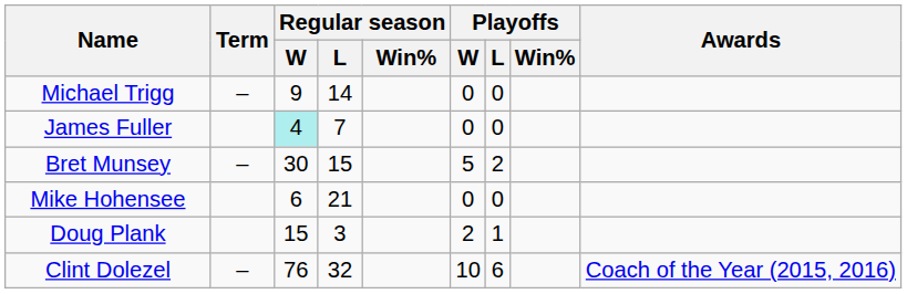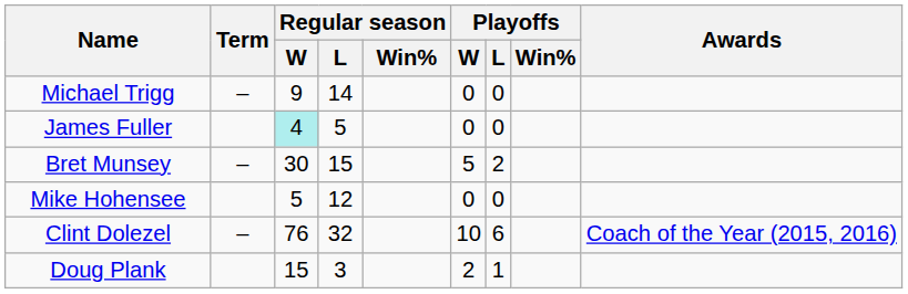 <table class="wikitable">
 <tr>
 <th rowspan="2" style="width:140px;">Name</th>
 <th rowspan="2">Term</th>
 <th colspan="3">Regular season</th>
 <th colspan="3">Playoffs</th>
 <th rowspan="2">Awards</th>
 </tr>
 <tr>
 <th>W</th>
 <th>L</th>
 <th>Win%</th>
 <th>W</th>
 <th>L</th>
 <th>Win%</th>
 </tr>
 <tr>
 <td style="text-align:center;"><a href='#'>Michael Trigg</a></td>
 <td style="text-align:center;">–</td>
 <td style="text-align:center;">9</td>
 <td style="text-align:center;">14</td>
 <td style="text-align:center;"></td>
 <td style="text-align:center;">0</td>
 <td style="text-align:center;">0</td>
 <td style="text-align:center;"></td>
 <td style="text-align:center;"></td>
 </tr>
 <tr>
 <td style="text-align:center;"><a href='#'>James Fuller</a></td>
 <td style="text-align:center;"></td>
 <td style="background: paleturquoise; text-align:center;">4</td>
-<td style="text-align:center;">7</td>
+<td style="text-align:center;">5</td>
 <td style="text-align:center;"></td>
 <td style="text-align:center;">0</td>
 <td style="text-align:center;">0</td>
 <td style="text-align:center;"></td>
 <td style="text-align:center;"></td>
 </tr>
 <tr>
 <td style="text-align:center;"><a href='#'>Bret Munsey</a></td>
 <td style="text-align:center;">–</td>
 <td style="text-align:center;">30</td>
 <td style="text-align:center;">15</td>
 <td style="text-align:center;"></td>
 <td style="text-align:center;">5</td>
 <td style="text-align:center;">2</td>
 <td style="text-align:center;"></td>
 <td style="text-align:center;"></td>
 </tr>
 <tr>
 <td style="text-align:center;"><a href='#'>Mike Hohensee</a></td>
 <td style="text-align:center;"></td>
-<td style="text-align:center;">6</td>
-<td style="text-align:center;">21</td>
+<td style="text-align:center;">5</td>
+<td style="text-align:center;">12</td>
 <td style="text-align:center;"></td>
 <td style="text-align:center;">0</td>
 <td style="text-align:center;">0</td>
-<td style="text-align:center;"></td>
-<td style="text-align:center;"></td>
-</tr>
-<tr>
-<td style="text-align:center;"><a href='#'>Doug Plank</a></td>
-<td style="text-align:center;"></td>
-<td style="text-align:center;">15</td>
-<td style="text-align:center;">3</td>
-<td style="text-align:center;"></td>
-<td style="text-align:center;">2</td>
-<td style="text-align:center;">1</td>
 <td style="text-align:center;"></td>
 <td style="text-align:center;"></td>
 </tr>
 <tr>
 <td style="text-align:center;"><a href='#'>Clint Dolezel</a></td>
 <td style="text-align:center;">–</td>
 <td style="text-align:center;">76</td>
 <td style="text-align:center;">32</td>
 <td style="text-align:center;"></td>
 <td style="text-align:center;">10</td>
 <td style="text-align:center;">6</td>
 <td style="text-align:center;"></td>
 <td style="text-align:center;"><a href='#'>Coach of the Year (2015, 2016)</a></td>
 </tr>
+<tr>
+<td style="text-align:center;"><a href='#'>Doug Plank</a></td>
+<td style="text-align:center;"></td>
+<td style="text-align:center;">15</td>
+<td style="text-align:center;">3</td>
+<td style="text-align:center;"></td>
+<td style="text-align:center;">2</td>
+<td style="text-align:center;">1</td>
+<td style="text-align:center;"></td>
+<td style="text-align:center;"></td>
+</tr>
 </table>
